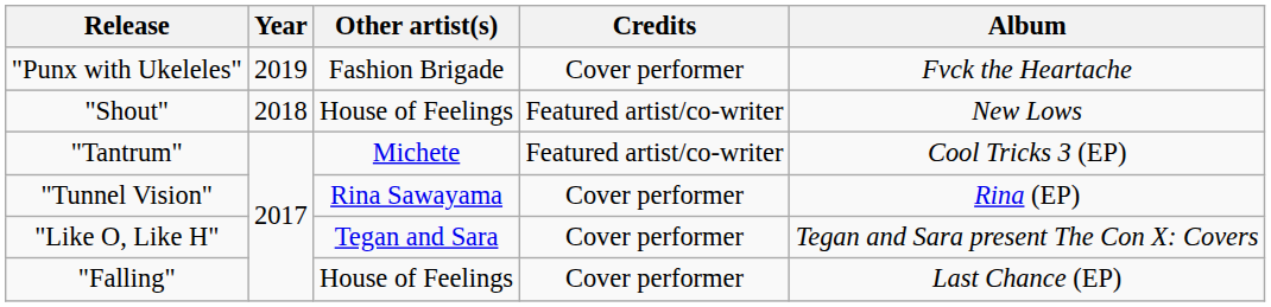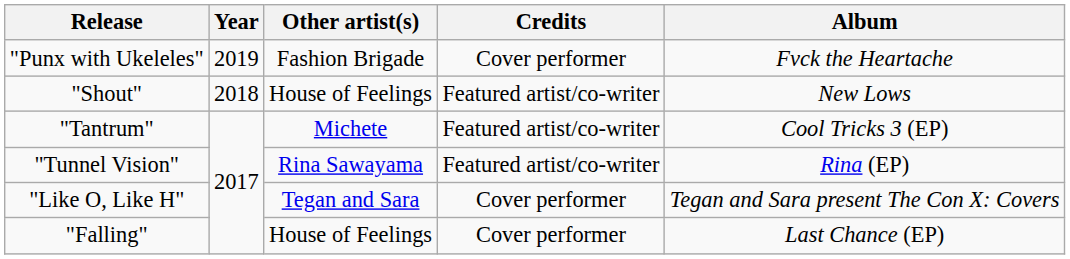 <table class="wikitable plainrowheaders" style="text-align:center;">
 <tr>
 <th>Release</th>
 <th>Year</th>
 <th>Other artist(s)</th>
 <th>Credits</th>
 <th>Album</th>
 </tr>
 <tr>
 <td>"Punx with Ukeleles"</td>
 <td rowspan="1">2019</td>
 <td>Fashion Brigade</td>
 <td>Cover performer</td>
 <td><em>Fvck the Heartache</em></td>
 </tr>
 <tr>
 <td>"Shout"</td>
 <td rowspan="1">2018</td>
 <td>House of Feelings</td>
 <td>Featured artist/co-writer</td>
 <td><em>New Lows</em></td>
 </tr>
 <tr>
 <td>"Tantrum"</td>
 <td rowspan="4">2017</td>
 <td><a href='#'>Michete</a></td>
 <td>Featured artist/co-writer</td>
 <td><em>Cool Tricks 3</em> (EP)</td>
 </tr>
 <tr>
 <td>"Tunnel Vision"</td>
 <td><a href='#'>Rina Sawayama</a></td>
-<td>Cover performer</td>
+<td>Featured artist/co-writer</td>
 <td><em><a href='#'>Rina</a></em> (EP)</td>
 </tr>
 <tr>
 <td>"Like O, Like H"</td>
 <td><a href='#'>Tegan and Sara</a></td>
 <td>Cover performer</td>
 <td><em>Tegan and Sara present The Con X: Covers</em></td>
 </tr>
 <tr>
 <td>"Falling"</td>
 <td>House of Feelings</td>
 <td>Cover performer</td>
 <td><em>Last Chance</em> (EP)</td>
 </tr>
 </table>
